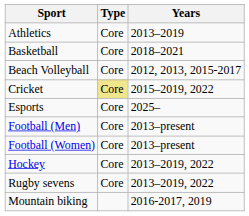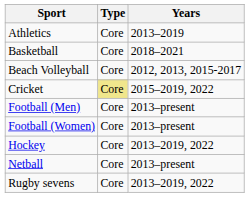 <table class="wikitable sortable" style="margin:1em auto;">
 <tr>
 <th>Sport</th>
 <th>Type</th>
 <th>Years</th>
 </tr>
 <tr>
 <td>Athletics</td>
 <td>Core</td>
 <td>2013–2019</td>
 </tr>
 <tr>
 <td>Basketball</td>
 <td>Core</td>
 <td>2018–2021</td>
 </tr>
 <tr>
 <td>Beach Volleyball</td>
 <td>Core</td>
 <td>2012, 2013, 2015-2017</td>
 </tr>
 <tr>
 <td>Cricket</td>
 <td style="background: khaki;">Core</td>
 <td>2015–2019, 2022</td>
 </tr>
 <tr>
-<td>Esports</td>
-<td>Core</td>
-<td>2025–</td>
-</tr>
-<tr>
 <td><a href='#'>Football (Men)</a></td>
 <td>Core</td>
 <td>2013–present</td>
 </tr>
 <tr>
 <td><a href='#'>Football (Women)</a></td>
 <td>Core</td>
 <td>2013–present</td>
 </tr>
 <tr>
 <td><a href='#'>Hockey</a></td>
 <td>Core</td>
 <td>2013–2019, 2022</td>
 </tr>
 <tr>
+<td><a href='#'>Netball</a></td>
+<td>Core</td>
+<td>2013–present</td>
+</tr>
+<tr>
 <td>Rugby sevens</td>
 <td>Core</td>
 <td>2013–2019, 2022</td>
 </tr>
-<tr>
-<td>Mountain biking</td>
-<td></td>
-<td>2016-2017, 2019</td>
-</tr>
 </table>
